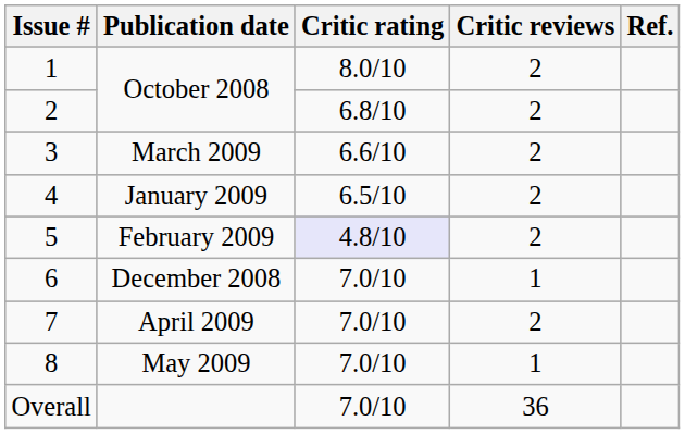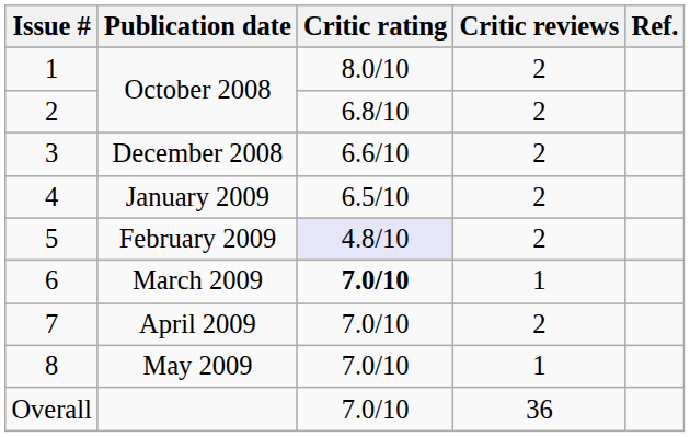 <table class="wikitable" style="text-align: center;">
 <tr>
 <th>Issue #</th>
 <th>Publication date</th>
 <th>Critic rating</th>
 <th>Critic reviews</th>
 <th>Ref.</th>
 </tr>
 <tr>
 <td>1</td>
 <td rowspan="2">October 2008</td>
 <td>8.0/10</td>
 <td>2</td>
 <td></td>
 </tr>
 <tr>
 <td>2</td>
 <td>6.8/10</td>
 <td>2</td>
 <td></td>
 </tr>
 <tr>
 <td>3</td>
-<td>March 2009</td>
+<td>December 2008</td>
 <td>6.6/10</td>
 <td>2</td>
 <td></td>
 </tr>
 <tr>
 <td>4</td>
 <td>January 2009</td>
 <td>6.5/10</td>
 <td>2</td>
 <td></td>
 </tr>
 <tr>
 <td>5</td>
 <td>February 2009</td>
 <td style="background: lavender;">4.8/10</td>
 <td>2</td>
 <td></td>
 </tr>
 <tr>
 <td>6</td>
-<td>December 2008</td>
-<td>7.0/10</td>
+<td>March 2009</td>
+<td><strong>7.0/10</strong></td>
 <td>1</td>
 <td></td>
 </tr>
 <tr>
 <td>7</td>
 <td>April 2009</td>
 <td>7.0/10</td>
 <td>2</td>
 <td></td>
 </tr>
 <tr>
 <td>8</td>
 <td>May 2009</td>
 <td>7.0/10</td>
 <td>1</td>
 <td></td>
 </tr>
 <tr>
 <td>Overall</td>
 <td></td>
 <td>7.0/10</td>
 <td>36</td>
 <td></td>
 </tr>
 </table>
